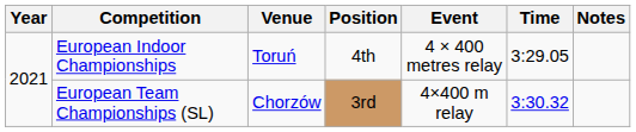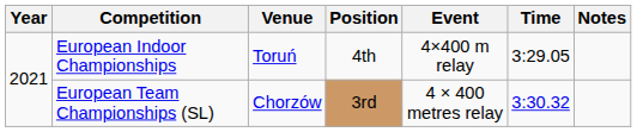 <table class="wikitable" width=65% style="; text-align:center;">
 <tr>
 <th>Year</th>
 <th>Competition</th>
 <th>Venue</th>
 <th>Position</th>
 <th>Event</th>
 <th>Time</th>
 <th>Notes</th>
 </tr>
 <tr>
 <td rowspan=2>2021</td>
 <td align=left><a href='#'>European Indoor Championships</a></td>
 <td align=left> <a href='#'>Toruń</a></td>
 <td>4th</td>
-<td>4 × 400 metres relay</td>
+<td>4×400 m relay</td>
 <td>3:29.05</td>
 <td></td>
 </tr>
 <tr>
 <td align=left><a href='#'>European Team Championships</a> (SL)</td>
 <td align=left> <a href='#'>Chorzów</a></td>
 <td bgcolor=cc9966>3rd</td>
-<td>4×400 m relay</td>
+<td>4 × 400 metres relay</td>
 <td><a href='#'>3:30.32</a></td>
 <td></td>
 </tr>
 </table>
